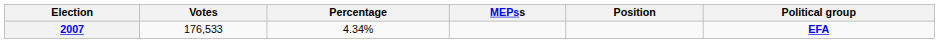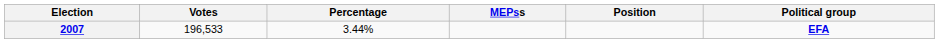 <table class=wikitable style="text-align: right;" width=70%>
 <tr>
 <th>Election</th>
 <th>Votes</th>
 <th>Percentage</th>
 <th><a href='#'>MEPs</a>s</th>
 <th>Position</th>
 <th>Political group</th>
 </tr>
 <tr style="text-align:center;">
 <th><a href='#'>2007</a></th>
-<td>176,533</td>
-<td>4.34%</td>
+<td>196,533</td>
+<td>3.44%</td>
 <td></td>
 <td></td>
 <td><strong><a href='#'>EFA</a></strong></td>
 </tr>
 </table>
